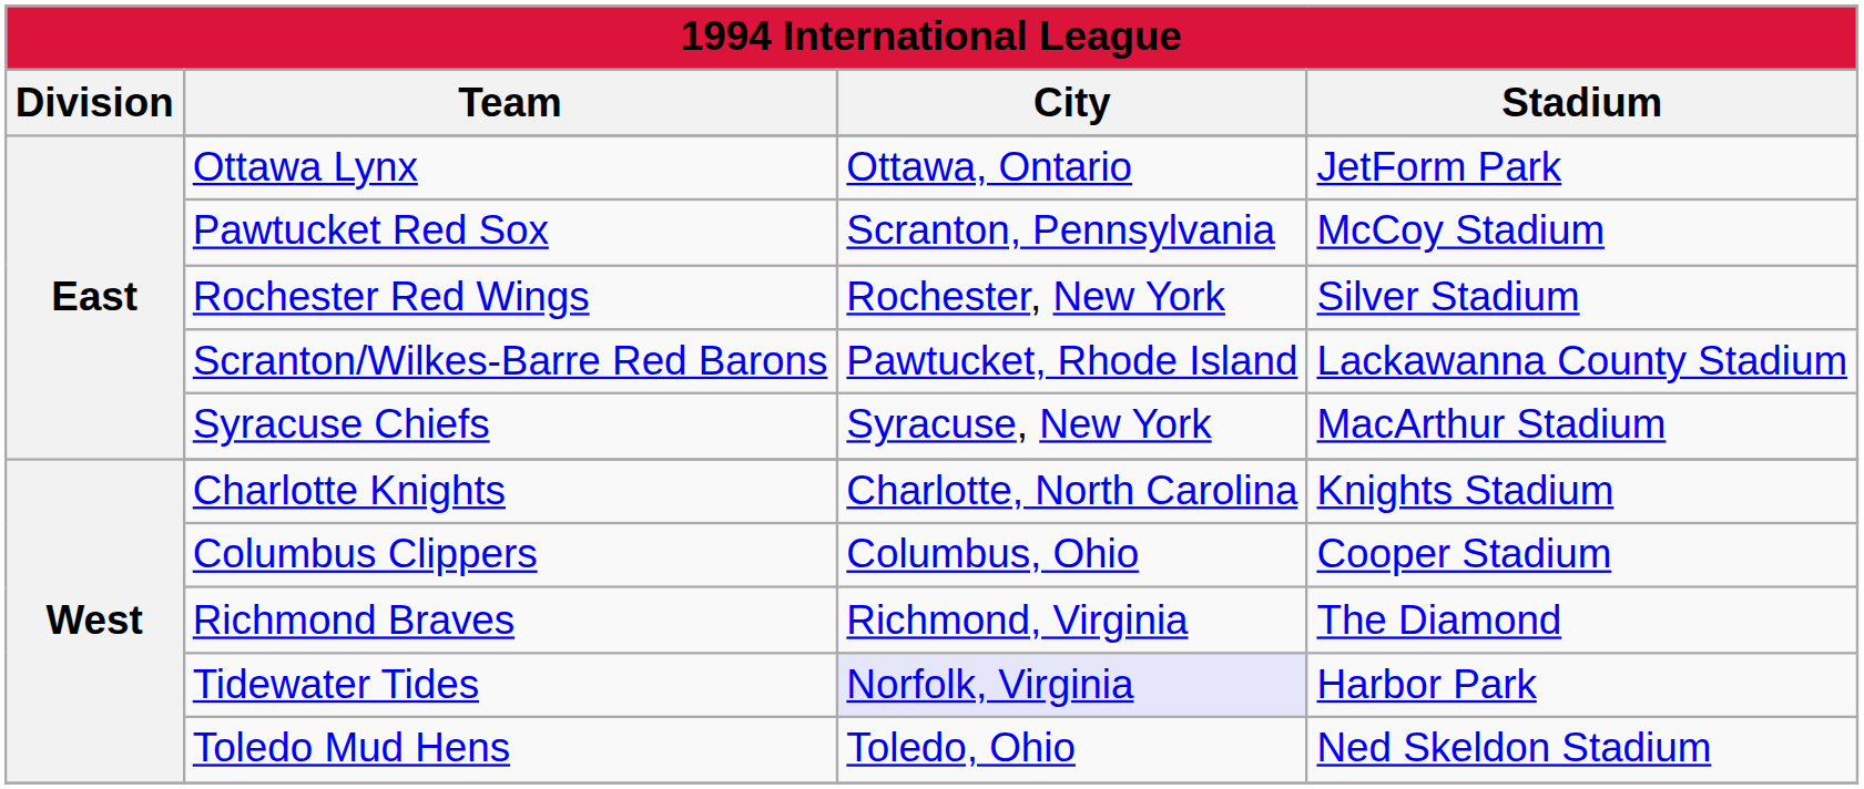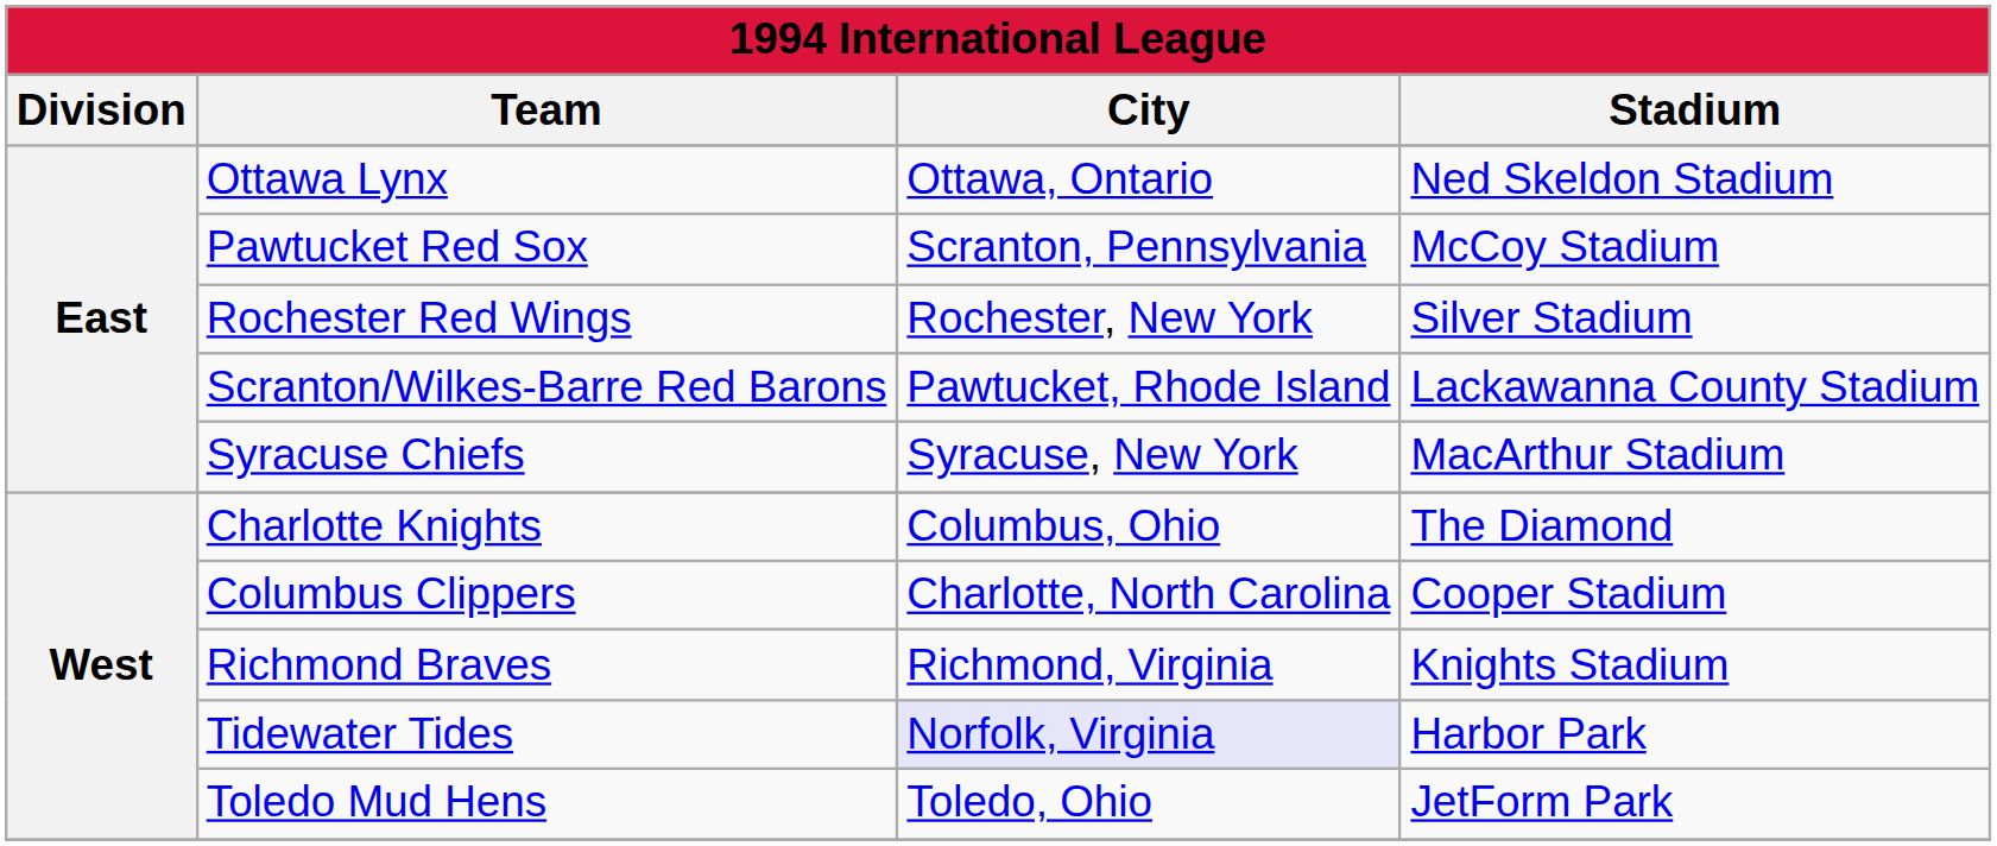 <table class="wikitable" style="width:auto">
 <tr>
 <td bgcolor="#DC143C" align="center" colspan="7"><strong><span>1994 International League</span></strong></td>
 </tr>
 <tr>
 <th>Division</th>
 <th>Team</th>
 <th>City</th>
 <th>Stadium</th>
 </tr>
 <tr>
 <th rowspan="6">East</th>
 </tr>
 <tr>
 <td><a href='#'>Ottawa Lynx</a></td>
 <td><a href='#'>Ottawa, Ontario</a></td>
-<td><a href='#'>JetForm Park</a></td>
+<td><a href='#'>Ned Skeldon Stadium</a></td>
 </tr>
 <tr>
 <td><a href='#'>Pawtucket Red Sox</a></td>
 <td><a href='#'>Scranton, Pennsylvania</a></td>
 <td><a href='#'>McCoy Stadium</a></td>
 </tr>
 <tr>
 <td><a href='#'>Rochester Red Wings</a></td>
 <td><a href='#'>Rochester</a>, <a href='#'>New York</a></td>
 <td><a href='#'>Silver Stadium</a></td>
 </tr>
 <tr>
 <td><a href='#'>Scranton/Wilkes-Barre Red Barons</a></td>
 <td><a href='#'>Pawtucket, Rhode Island</a></td>
 <td><a href='#'>Lackawanna County Stadium</a></td>
 </tr>
 <tr>
 <td><a href='#'>Syracuse Chiefs</a></td>
 <td><a href='#'>Syracuse</a>, <a href='#'>New York</a></td>
 <td><a href='#'>MacArthur Stadium</a></td>
 </tr>
 <tr>
 <th rowspan="6">West</th>
 </tr>
 <tr>
 <td><a href='#'>Charlotte Knights</a></td>
-<td><a href='#'>Charlotte, North Carolina</a></td>
-<td><a href='#'>Knights Stadium</a></td>
+<td><a href='#'>Columbus, Ohio</a></td>
+<td><a href='#'>The Diamond</a></td>
 </tr>
 <tr>
 <td><a href='#'>Columbus Clippers</a></td>
-<td><a href='#'>Columbus, Ohio</a></td>
+<td><a href='#'>Charlotte, North Carolina</a></td>
 <td><a href='#'>Cooper Stadium</a></td>
 </tr>
 <tr>
 <td><a href='#'>Richmond Braves</a></td>
 <td><a href='#'>Richmond, Virginia</a></td>
-<td><a href='#'>The Diamond</a></td>
+<td><a href='#'>Knights Stadium</a></td>
 </tr>
 <tr>
 <td><a href='#'>Tidewater Tides</a></td>
 <td style="background: lavender;"><a href='#'>Norfolk, Virginia</a></td>
 <td><a href='#'>Harbor Park</a></td>
 </tr>
 <tr>
 <td><a href='#'>Toledo Mud Hens</a></td>
 <td><a href='#'>Toledo, Ohio</a></td>
-<td><a href='#'>Ned Skeldon Stadium</a></td>
+<td><a href='#'>JetForm Park</a></td>
 </tr>
 <tr>
 </tr>
 </table>
